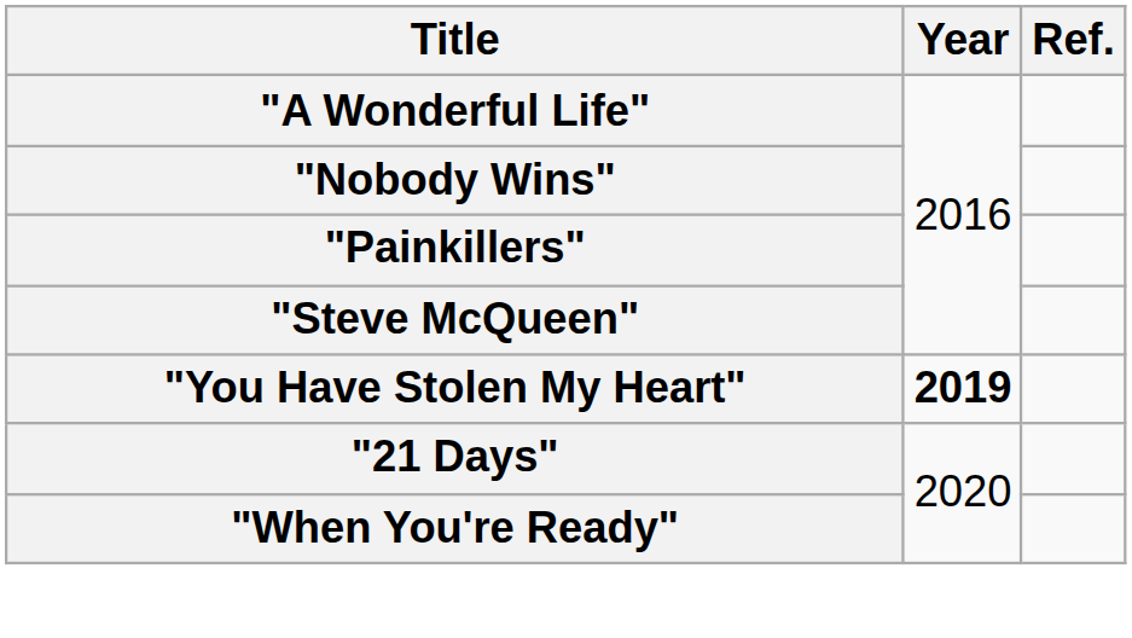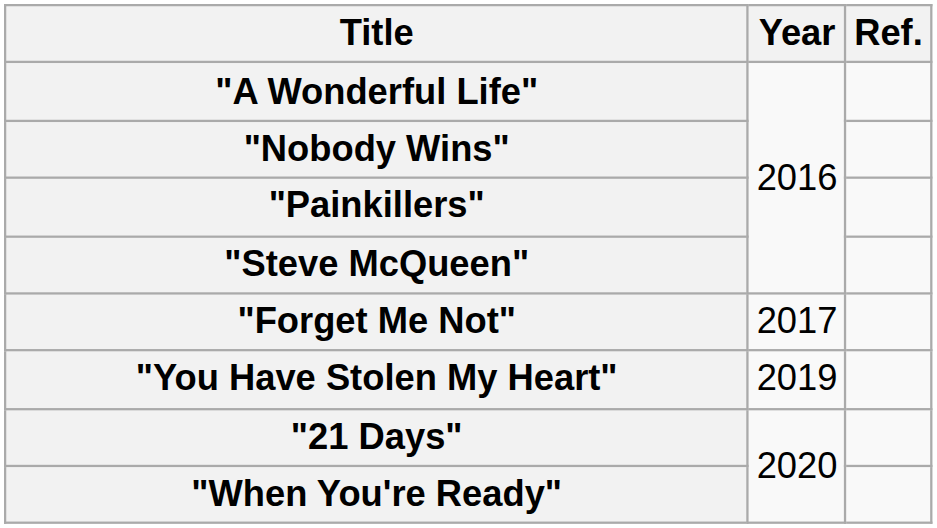 <table class="wikitable plainrowheaders" style="text-align:center;">
 <tr>
 <th scope="col" style="width:20em;">Title</th>
 <th scope="col" style="width:1em;">Year</th>
 <th scope="col">Ref.</th>
 </tr>
 <tr>
 <th scope="row">"A Wonderful Life"</th>
 <td rowspan="4">2016</td>
 <td></td>
 </tr>
 <tr>
 <th scope="row">"Nobody Wins"</th>
 <td></td>
 </tr>
 <tr>
 <th scope="row">"Painkillers"</th>
 <td></td>
 </tr>
 <tr>
 <th scope="row">"Steve McQueen"</th>
 <td></td>
 </tr>
 <tr>
+<th scope="row">"Forget Me Not"</th>
+<td>2017</td>
+<td></td>
+</tr>
+<tr>
 <th scope="row">"You Have Stolen My Heart"</th>
-<td><strong>2019</strong></td>
+<td>2019</td>
 <td></td>
 </tr>
 <tr>
 <th scope="row">"21 Days"</th>
 <td rowspan="2">2020</td>
 <td></td>
 </tr>
 <tr>
 <th scope="row">"When You're Ready"</th>
 <td></td>
 </tr>
 </table>
